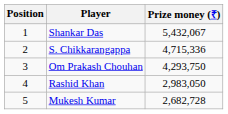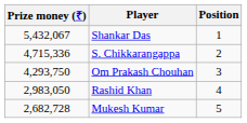 <table class=wikitable>
 <tr>
+<th>Prize money (<a href='#'>₹</a>)</th>
+<th>Player</th>
 <th>Position</th>
-<th>Player</th>
-<th>Prize money (<a href='#'>₹</a>)</th>
 </tr>
 <tr>
+<td align=center>5,432,067</td>
+<td> <a href='#'>Shankar Das</a></td>
 <td align=center>1</td>
-<td> <a href='#'>Shankar Das</a></td>
-<td align=center>5,432,067</td>
 </tr>
 <tr>
+<td align=center>4,715,336</td>
+<td> <a href='#'>S. Chikkarangappa</a></td>
 <td align=center>2</td>
-<td> <a href='#'>S. Chikkarangappa</a></td>
-<td align=center>4,715,336</td>
 </tr>
 <tr>
+<td align=center>4,293,750</td>
+<td> <a href='#'>Om Prakash Chouhan</a></td>
 <td align=center>3</td>
-<td> <a href='#'>Om Prakash Chouhan</a></td>
-<td align=center>4,293,750</td>
 </tr>
 <tr>
+<td align=center>2,983,050</td>
+<td> <a href='#'>Rashid Khan</a></td>
 <td align=center>4</td>
-<td> <a href='#'>Rashid Khan</a></td>
-<td align=center>2,983,050</td>
 </tr>
 <tr>
+<td align=center>2,682,728</td>
+<td> <a href='#'>Mukesh Kumar</a></td>
 <td align=center>5</td>
-<td> <a href='#'>Mukesh Kumar</a></td>
-<td align=center>2,682,728</td>
 </tr>
 </table>
